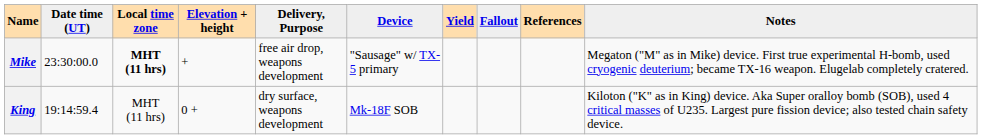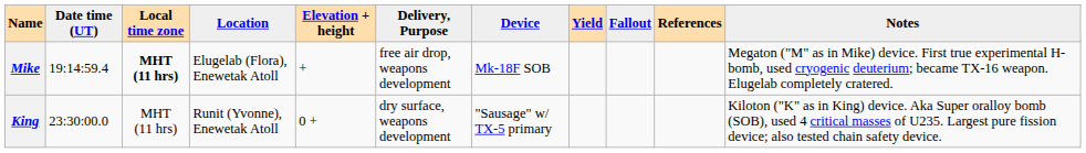 <table class="wikitable sortable">
 <tr>
 <th style="background:#ffdead;">Name </th>
 <th style="background:#efefef;">Date time (<a href='#'>UT</a>)</th>
 <th style="background:#ffdead;">Local <a href='#'>time zone</a></th>
+<th style="background:#efefef;"><a href='#'>Location</a></th>
 <th style="background:#ffdead;"><a href='#'>Elevation</a> + height </th>
 <th style="background:#efefef;">Delivery,<br>Purpose </th>
 <th style="background:#efefef;"><a href='#'>Device</a></th>
 <th style="background:#ffdead;"><a href='#'>Yield</a></th>
 <th style="background:#efefef;" class="unsortable"><a href='#'>Fallout</a></th>
 <th style="background:#ffdead;" class="unsortable">References</th>
 <th style="background:#efefef;" class="unsortable">Notes</th>
 </tr>
 <tr>
 <th><em><a href='#'>Mike</a></em></th>
-<td> 23:30:00.0</td>
+<td> 19:14:59.4</td>
 <td style="text-align:center;"><strong>MHT (11 hrs)</strong></td>
+<td>Elugelab (Flora), Enewetak Atoll </td>
 <td> + </td>
 <td>free air drop,<br>weapons development</td>
-<td>"Sausage" w/ <a href='#'>TX-5</a> primary</td>
+<td><a href='#'>Mk-18F</a> SOB</td>
 <td style="text-align:center;"></td>
 <td></td>
 <td></td>
 <td>Megaton ("M" as in Mike) device. First true experimental H-bomb, used <a href='#'>cryogenic</a> <a href='#'>deuterium</a>; became TX-16 weapon. Elugelab completely cratered.</td>
 </tr>
 <tr>
 <th><em><a href='#'>King</a></em></th>
-<td> 19:14:59.4</td>
+<td> 23:30:00.0</td>
 <td style="text-align:center;">MHT (11 hrs)</td>
+<td>Runit (Yvonne), Enewetak Atoll </td>
 <td>0 + </td>
 <td>dry surface,<br>weapons development</td>
-<td><a href='#'>Mk-18F</a> SOB</td>
+<td>"Sausage" w/ <a href='#'>TX-5</a> primary</td>
 <td style="text-align:center;"></td>
 <td></td>
 <td></td>
 <td>Kiloton ("K" as in King) device. Aka Super oralloy bomb (SOB), used 4 <a href='#'>critical masses</a> of U235.  Largest pure fission device; also tested chain safety device.</td>
 </tr>
 </table>
